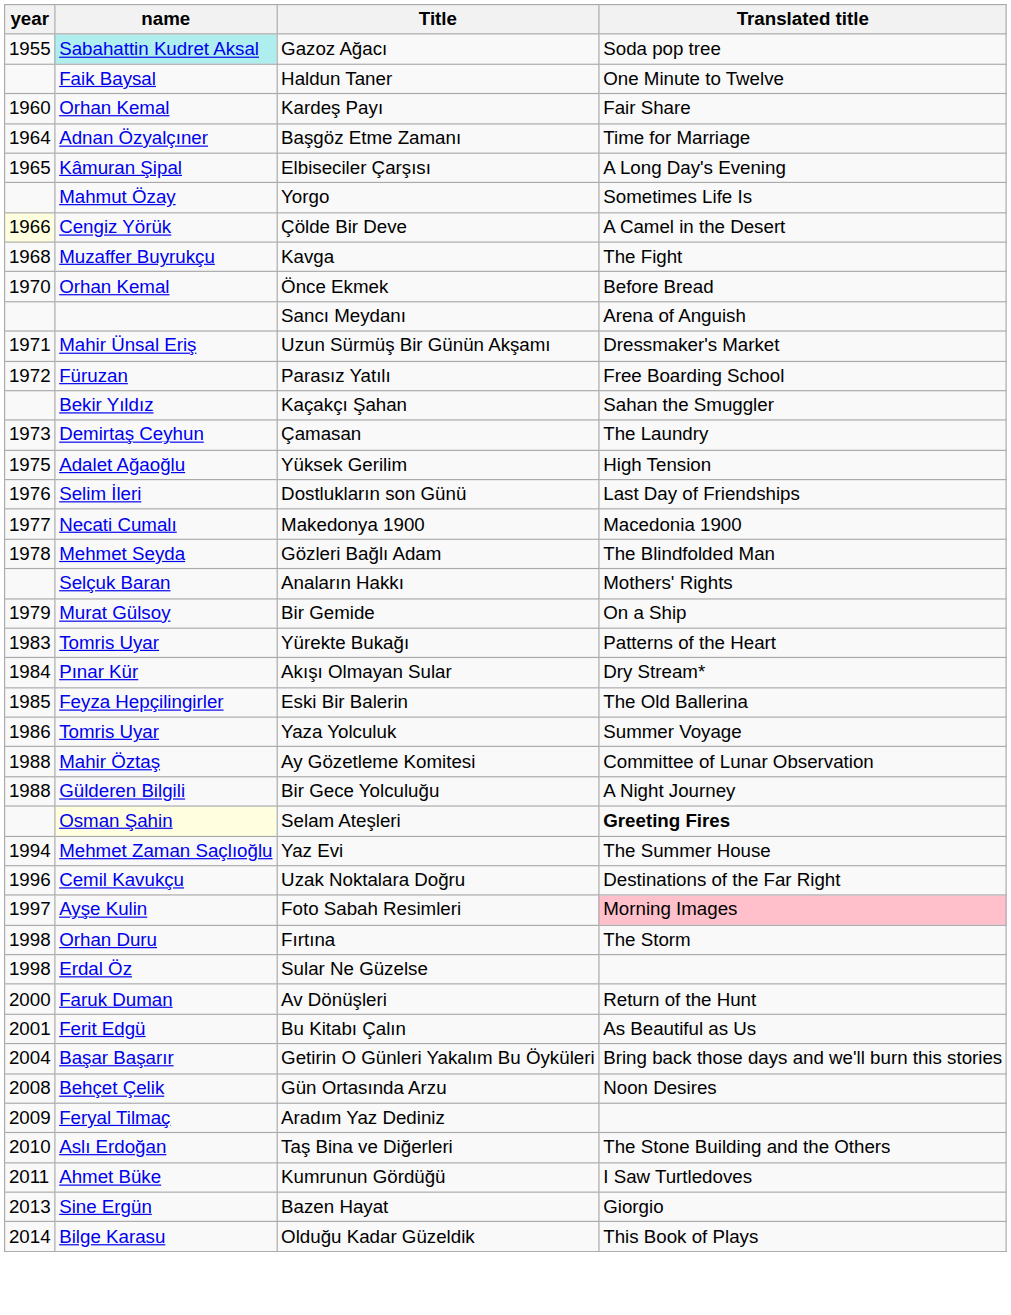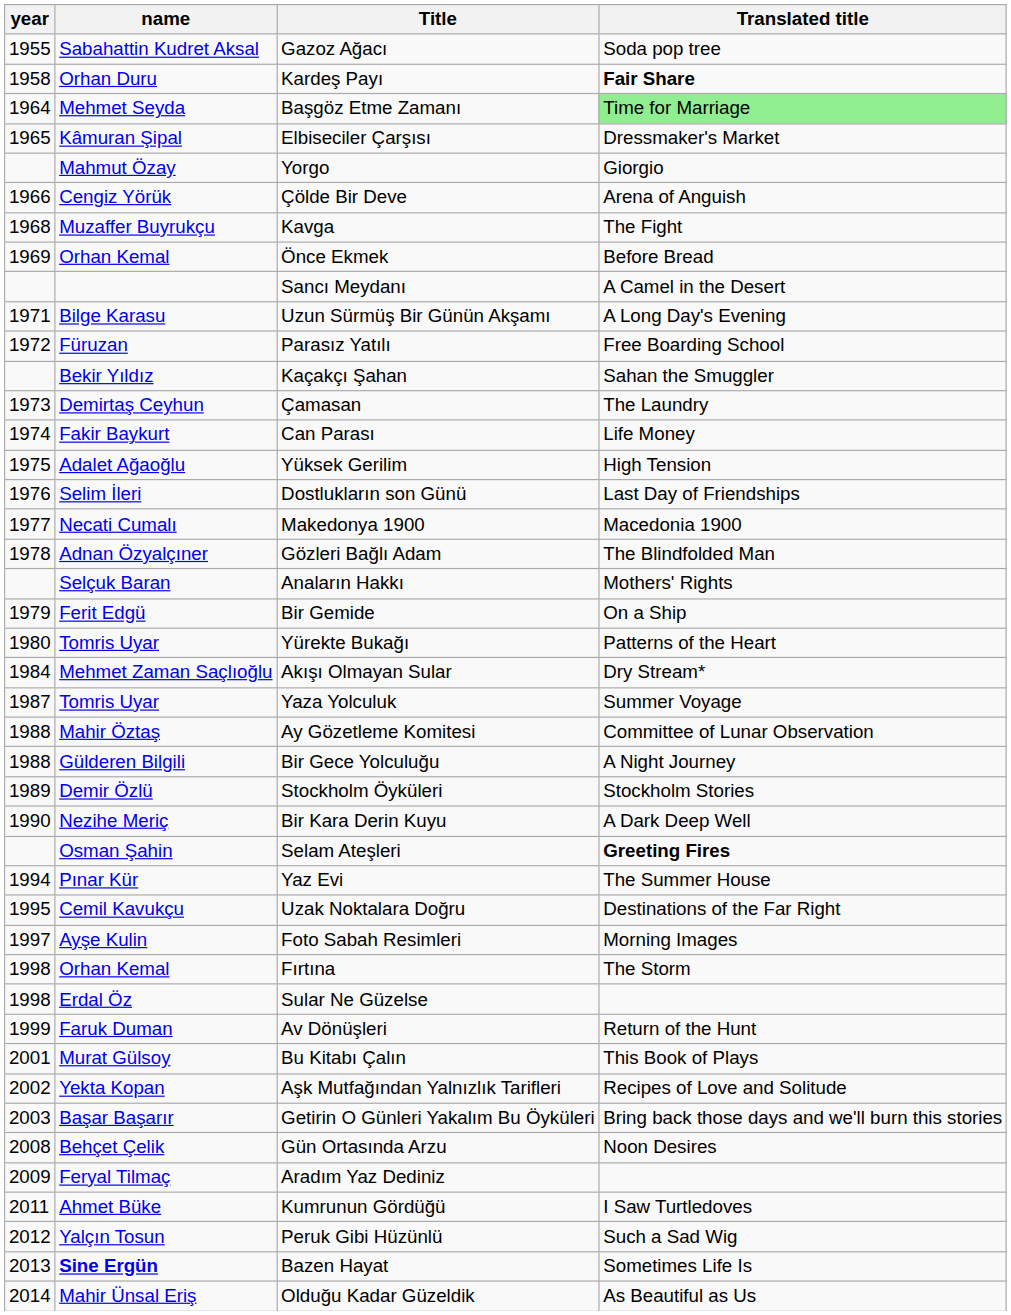 <table class="wikitable">
 <tr>
 <th>year</th>
 <th>name</th>
 <th>Title</th>
 <th>Translated title</th>
 </tr>
 <tr>
 <td>1955</td>
-<td style="background: paleturquoise;"><a href='#'>Sabahattin Kudret Aksal</a></td>
+<td><a href='#'>Sabahattin Kudret Aksal</a></td>
 <td>Gazoz Ağacı</td>
 <td>Soda pop tree</td>
 </tr>
 <tr>
-<td></td>
-<td><a href='#'>Faik Baysal</a></td>
-<td>Haldun Taner</td>
-<td>One Minute to Twelve</td>
-</tr>
-<tr>
-<td>1960</td>
-<td><a href='#'>Orhan Kemal</a></td>
+<td>1958</td>
+<td><a href='#'>Orhan Duru</a></td>
 <td>Kardeş Payı</td>
-<td>Fair Share</td>
+<td><strong>Fair Share</strong></td>
 </tr>
 <tr>
 <td>1964</td>
-<td><a href='#'>Adnan Özyalçıner</a></td>
+<td><a href='#'>Mehmet Seyda</a></td>
 <td>Başgöz Etme Zamanı</td>
-<td>Time for Marriage</td>
+<td style="background: lightgreen;">Time for Marriage</td>
 </tr>
 <tr>
 <td>1965</td>
 <td><a href='#'>Kâmuran Şipal</a></td>
 <td>Elbiseciler Çarşısı</td>
-<td>A Long Day's Evening</td>
+<td>Dressmaker's Market</td>
 </tr>
 <tr>
 <td></td>
 <td><a href='#'>Mahmut Özay</a></td>
 <td>Yorgo</td>
-<td>Sometimes Life Is</td>
+<td>Giorgio</td>
 </tr>
 <tr>
-<td style="background: lightyellow;">1966</td>
+<td>1966</td>
 <td><a href='#'>Cengiz Yörük</a></td>
 <td>Çölde Bir Deve</td>
-<td>A Camel in the Desert</td>
+<td>Arena of Anguish</td>
 </tr>
 <tr>
 <td>1968</td>
 <td><a href='#'>Muzaffer Buyrukçu</a></td>
 <td>Kavga</td>
 <td>The Fight</td>
 </tr>
 <tr>
-<td>1970</td>
+<td>1969</td>
 <td><a href='#'>Orhan Kemal</a></td>
 <td>Önce Ekmek</td>
 <td>Before Bread</td>
 </tr>
 <tr>
 <td></td>
 <td></td>
 <td>Sancı Meydanı</td>
-<td>Arena of Anguish</td>
+<td>A Camel in the Desert</td>
 </tr>
 <tr>
 <td>1971</td>
-<td><a href='#'>Mahir Ünsal Eriş</a></td>
+<td><a href='#'>Bilge Karasu</a></td>
 <td>Uzun Sürmüş Bir Günün Akşamı</td>
-<td>Dressmaker's Market</td>
+<td>A Long Day's Evening</td>
 </tr>
 <tr>
 <td>1972</td>
 <td><a href='#'>Füruzan</a></td>
 <td>Parasız Yatılı</td>
 <td>Free Boarding School</td>
 </tr>
 <tr>
 <td></td>
 <td><a href='#'>Bekir Yıldız</a></td>
 <td>Kaçakçı Şahan</td>
 <td>Sahan the Smuggler</td>
 </tr>
 <tr>
 <td>1973</td>
 <td><a href='#'>Demirtaş Ceyhun</a></td>
 <td>Çamasan</td>
 <td>The Laundry</td>
+</tr>
+<tr>
+<td>1974</td>
+<td><a href='#'>Fakir Baykurt</a></td>
+<td>Can Parası</td>
+<td>Life Money</td>
 </tr>
 <tr>
 <td>1975</td>
 <td><a href='#'>Adalet Ağaoğlu</a></td>
 <td>Yüksek Gerilim</td>
 <td>High Tension</td>
 </tr>
 <tr>
 <td>1976</td>
 <td><a href='#'>Selim İleri</a></td>
 <td>Dostlukların son Günü</td>
 <td>Last Day of Friendships</td>
 </tr>
 <tr>
 <td>1977</td>
 <td><a href='#'>Necati Cumalı</a></td>
 <td>Makedonya 1900</td>
 <td>Macedonia 1900</td>
 </tr>
 <tr>
 <td>1978</td>
-<td><a href='#'>Mehmet Seyda</a></td>
+<td><a href='#'>Adnan Özyalçıner</a></td>
 <td>Gözleri Bağlı Adam</td>
 <td>The Blindfolded Man</td>
 </tr>
 <tr>
 <td></td>
 <td><a href='#'>Selçuk Baran</a></td>
 <td>Anaların Hakkı</td>
 <td>Mothers' Rights</td>
 </tr>
 <tr>
 <td>1979</td>
-<td><a href='#'>Murat Gülsoy</a></td>
+<td><a href='#'>Ferit Edgü</a></td>
 <td>Bir Gemide</td>
 <td>On a Ship</td>
 </tr>
 <tr>
-<td>1983</td>
+<td>1980</td>
 <td><a href='#'>Tomris Uyar</a></td>
 <td>Yürekte Bukağı</td>
 <td>Patterns of the Heart</td>
 </tr>
 <tr>
 <td>1984</td>
-<td><a href='#'>Pınar Kür</a></td>
+<td><a href='#'>Mehmet Zaman Saçlıoğlu</a></td>
 <td>Akışı Olmayan Sular</td>
 <td>Dry Stream*</td>
 </tr>
 <tr>
-<td>1985</td>
-<td><a href='#'>Feyza Hepçilingirler</a></td>
-<td>Eski Bir Balerin</td>
-<td>The Old Ballerina</td>
-</tr>
-<tr>
-<td>1986</td>
+<td>1987</td>
 <td><a href='#'>Tomris Uyar</a></td>
 <td>Yaza Yolculuk</td>
 <td>Summer Voyage</td>
 </tr>
 <tr>
 <td>1988</td>
 <td><a href='#'>Mahir Öztaş</a></td>
 <td>Ay Gözetleme Komitesi</td>
 <td>Committee of Lunar Observation</td>
 </tr>
 <tr>
 <td>1988</td>
 <td><a href='#'>Gülderen Bilgili</a></td>
 <td>Bir Gece Yolculuğu</td>
 <td>A Night Journey</td>
 </tr>
 <tr>
+<td>1989</td>
+<td><a href='#'>Demir Özlü</a></td>
+<td>Stockholm Öyküleri</td>
+<td>Stockholm Stories</td>
+</tr>
+<tr>
+<td>1990</td>
+<td><a href='#'>Nezihe Meriç</a></td>
+<td>Bir Kara Derin Kuyu</td>
+<td>A Dark Deep Well</td>
+</tr>
+<tr>
 <td></td>
-<td style="background: lightyellow;"><a href='#'>Osman Şahin</a></td>
+<td><a href='#'>Osman Şahin</a></td>
 <td>Selam Ateşleri</td>
 <td><strong>Greeting Fires</strong></td>
 </tr>
 <tr>
 <td>1994</td>
-<td><a href='#'>Mehmet Zaman Saçlıoğlu</a></td>
+<td><a href='#'>Pınar Kür</a></td>
 <td>Yaz Evi</td>
 <td>The Summer House</td>
 </tr>
 <tr>
-<td>1996</td>
+<td>1995</td>
 <td><a href='#'>Cemil Kavukçu</a></td>
 <td>Uzak Noktalara Doğru</td>
 <td>Destinations of the Far Right</td>
 </tr>
 <tr>
 <td>1997</td>
 <td><a href='#'>Ayşe Kulin</a></td>
 <td>Foto Sabah Resimleri</td>
-<td style="background: pink;">Morning Images</td>
+<td>Morning Images</td>
 </tr>
 <tr>
 <td>1998</td>
-<td><a href='#'>Orhan Duru</a></td>
+<td><a href='#'>Orhan Kemal</a></td>
 <td>Fırtına</td>
 <td>The Storm</td>
 </tr>
 <tr>
 <td>1998</td>
 <td><a href='#'>Erdal Öz</a></td>
 <td>Sular Ne Güzelse</td>
 <td></td>
 </tr>
 <tr>
-<td>2000</td>
+<td>1999</td>
 <td><a href='#'>Faruk Duman</a></td>
 <td>Av Dönüşleri</td>
 <td>Return of the Hunt</td>
 </tr>
 <tr>
 <td>2001</td>
-<td><a href='#'>Ferit Edgü</a></td>
+<td><a href='#'>Murat Gülsoy</a></td>
 <td>Bu Kitabı Çalın</td>
-<td>As Beautiful as Us</td>
+<td>This Book of Plays</td>
 </tr>
 <tr>
-<td>2004</td>
+<td>2002</td>
+<td><a href='#'>Yekta Kopan</a></td>
+<td>Aşk Mutfağından Yalnızlık Tarifleri</td>
+<td>Recipes of Love and Solitude</td>
+</tr>
+<tr>
+<td>2003</td>
 <td><a href='#'>Başar Başarır</a></td>
 <td>Getirin O Günleri Yakalım Bu Öyküleri</td>
 <td>Bring back those days and we'll burn this stories</td>
 </tr>
 <tr>
 <td>2008</td>
 <td><a href='#'>Behçet Çelik</a></td>
 <td>Gün Ortasında Arzu</td>
 <td>Noon Desires</td>
 </tr>
 <tr>
 <td>2009</td>
 <td><a href='#'>Feryal Tilmaç</a></td>
 <td>Aradım Yaz Dediniz</td>
 <td></td>
 </tr>
 <tr>
-<td>2010</td>
-<td><a href='#'>Aslı Erdoğan</a></td>
-<td>Taş Bina ve Diğerleri</td>
-<td>The Stone Building and the Others</td>
-</tr>
-<tr>
 <td>2011</td>
 <td><a href='#'>Ahmet Büke</a></td>
 <td>Kumrunun Gördüğü</td>
 <td>I Saw Turtledoves</td>
 </tr>
 <tr>
+<td>2012</td>
+<td><a href='#'>Yalçın Tosun</a></td>
+<td>Peruk Gibi Hüzünlü</td>
+<td>Such a Sad Wig</td>
+</tr>
+<tr>
 <td>2013</td>
-<td><a href='#'>Sine Ergün</a></td>
+<td><strong><a href='#'>Sine Ergün</a></strong></td>
 <td>Bazen Hayat</td>
-<td>Giorgio</td>
+<td>Sometimes Life Is</td>
 </tr>
 <tr>
 <td>2014</td>
-<td><a href='#'>Bilge Karasu</a></td>
+<td><a href='#'>Mahir Ünsal Eriş</a></td>
 <td>Olduğu Kadar Güzeldik</td>
-<td>This Book of Plays</td>
+<td>As Beautiful as Us</td>
 </tr>
 <tr>
 </tr>
 </table>
